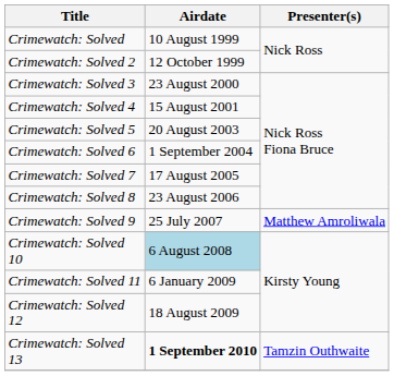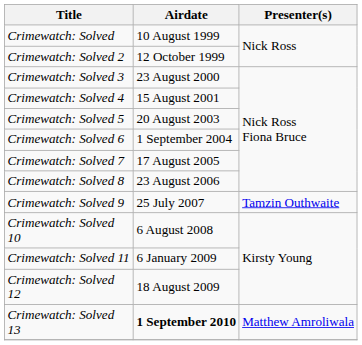 <table class="wikitable">
 <tr>
 <th style="width:150px;">Title</th>
 <th>Airdate</th>
 <th>Presenter(s)</th>
 </tr>
 <tr>
 <td><em>Crimewatch: Solved</em></td>
 <td>10 August 1999</td>
 <td rowspan="2">Nick Ross</td>
 </tr>
 <tr>
 <td><em>Crimewatch: Solved 2</em></td>
 <td>12 October 1999</td>
 </tr>
 <tr>
 <td><em>Crimewatch: Solved 3</em></td>
 <td>23 August 2000</td>
 <td rowspan="6">Nick Ross <br> Fiona Bruce</td>
 </tr>
 <tr>
 <td><em>Crimewatch: Solved 4</em></td>
 <td>15 August 2001</td>
 </tr>
 <tr>
 <td><em>Crimewatch: Solved 5</em></td>
 <td>20 August 2003</td>
 </tr>
 <tr>
 <td><em>Crimewatch: Solved 6</em></td>
 <td>1 September 2004</td>
 </tr>
 <tr>
 <td><em>Crimewatch: Solved 7</em></td>
 <td>17 August 2005</td>
 </tr>
 <tr>
 <td><em>Crimewatch: Solved 8</em></td>
 <td>23 August 2006</td>
 </tr>
 <tr>
 <td><em>Crimewatch: Solved 9</em></td>
 <td>25 July 2007</td>
-<td><a href='#'>Matthew Amroliwala</a></td>
+<td><a href='#'>Tamzin Outhwaite</a></td>
 </tr>
 <tr>
 <td><em>Crimewatch: Solved 10</em></td>
-<td style="background: lightblue;">6 August 2008</td>
+<td>6 August 2008</td>
 <td rowspan="3">Kirsty Young</td>
 </tr>
 <tr>
 <td><em>Crimewatch: Solved 11</em></td>
 <td>6 January 2009</td>
 </tr>
 <tr>
 <td><em>Crimewatch: Solved 12</em></td>
 <td>18 August 2009</td>
 </tr>
 <tr>
 <td><em>Crimewatch: Solved 13</em></td>
 <td><strong>1 September 2010</strong></td>
-<td><a href='#'>Tamzin Outhwaite</a></td>
+<td><a href='#'>Matthew Amroliwala</a></td>
 </tr>
 <tr>
 </tr>
 </table>
